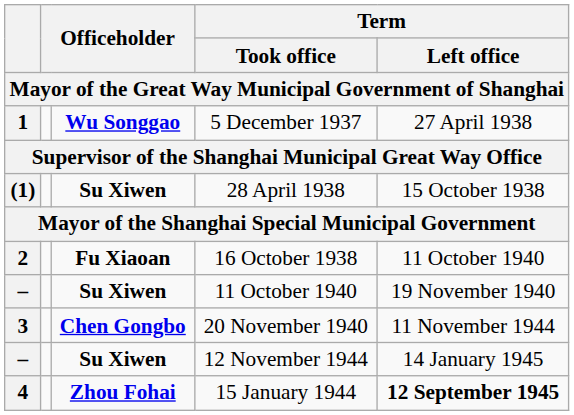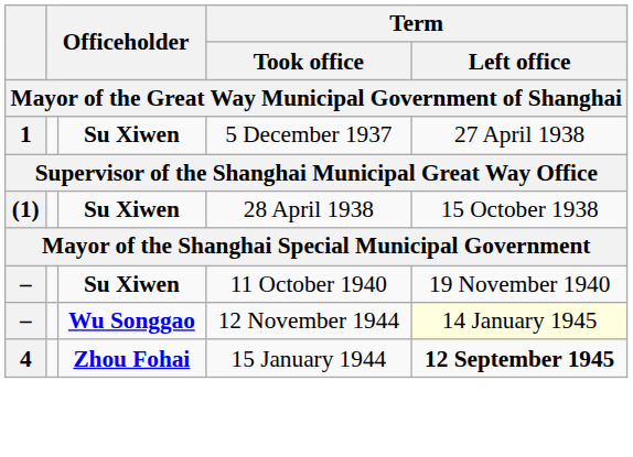 <table class="wikitable" style="text-align:center">
 <tr>
 <th rowspan="2"></th>
 <th colspan="2" rowspan="2">Officeholder</th>
 <th colspan="2">Term</th>
 </tr>
 <tr>
 <th>Took office</th>
 <th>Left office</th>
 </tr>
 <tr>
 <th colspan="5">Mayor of the Great Way Municipal Government of Shanghai</th>
 </tr>
 <tr>
 <th>1</th>
 <td></td>
-<td><strong><a href='#'>Wu Songgao</a></strong><br></td>
+<td><strong>Su Xiwen</strong><br></td>
 <td>5 December 1937</td>
 <td>27 April 1938</td>
 </tr>
 <tr>
 <th colspan="5">Supervisor of the Shanghai Municipal Great Way Office</th>
 </tr>
 <tr>
 <th>(1)</th>
 <td></td>
 <td><strong>Su Xiwen</strong><br></td>
 <td>28 April 1938</td>
 <td>15 October 1938</td>
 </tr>
 <tr>
 <th colspan="5">Mayor of the Shanghai Special Municipal Government</th>
 </tr>
 <tr>
-<th>2</th>
-<td></td>
-<td><strong>Fu Xiaoan</strong><br></td>
-<td>16 October 1938</td>
-<td>11 October 1940</td>
-</tr>
-<tr>
 <th>–</th>
 <td></td>
 <td><strong>Su Xiwen</strong><br></td>
 <td>11 October 1940</td>
 <td>19 November 1940</td>
 </tr>
 <tr>
-<th>3</th>
-<td></td>
-<td><strong><a href='#'>Chen Gongbo</a></strong><br></td>
-<td>20 November 1940</td>
-<td>11 November 1944</td>
-</tr>
-<tr>
 <th>–</th>
 <td></td>
-<td><strong>Su Xiwen</strong><br></td>
+<td><strong><a href='#'>Wu Songgao</a></strong><br></td>
 <td>12 November 1944</td>
-<td>14 January 1945</td>
+<td style="background: lightyellow;">14 January 1945</td>
 </tr>
 <tr>
 <th>4</th>
 <td></td>
 <td><strong><a href='#'>Zhou Fohai</a></strong><br></td>
 <td>15 January 1944</td>
 <td><strong>12 September 1945</strong></td>
 </tr>
 </table>
